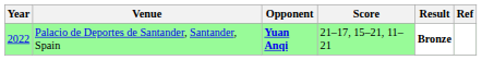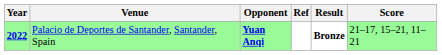 <table class="sortable wikitable" style="font-size: 90%;">
 <tr>
 <th>Year</th>
 <th>Venue</th>
 <th>Opponent</th>
+<th>Ref</th>
+<th>Result</th>
 <th>Score</th>
-<th>Result</th>
-<th>Ref</th>
 </tr>
 <tr style="background:#98FB98">
-<td align="center"><a href='#'>2022</a></td>
+<td align="center"><strong><a href='#'>2022</a></strong></td>
 <td align="left"><a href='#'>Palacio de Deportes de Santander</a>, <a href='#'>Santander</a>, Spain</td>
 <td align="left"><strong> <a href='#'>Yuan Anqi</a></strong></td>
+<td style="text-align:center; background:white"></td>
+<td style="text-align:left; background:white"> <strong>Bronze</strong></td>
 <td align="left">21–17, 15–21, 11–21</td>
-<td style="text-align:left; background:white"> <strong>Bronze</strong></td>
-<td style="text-align:center; background:white"></td>
 </tr>
 </table>
